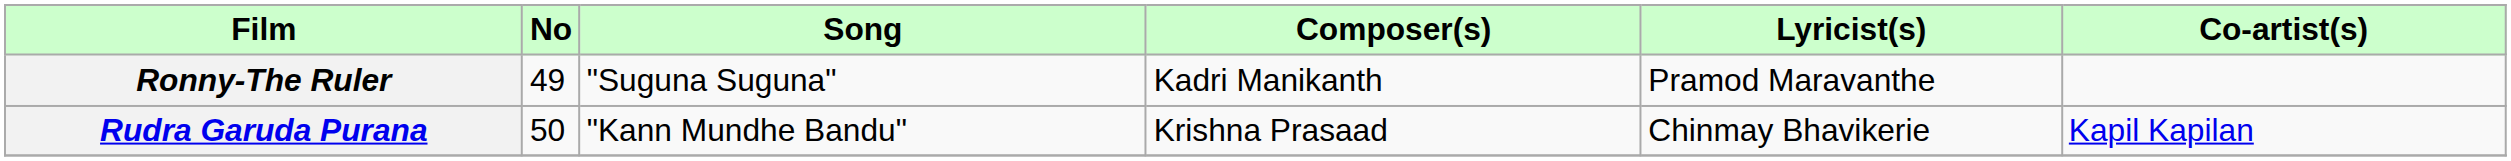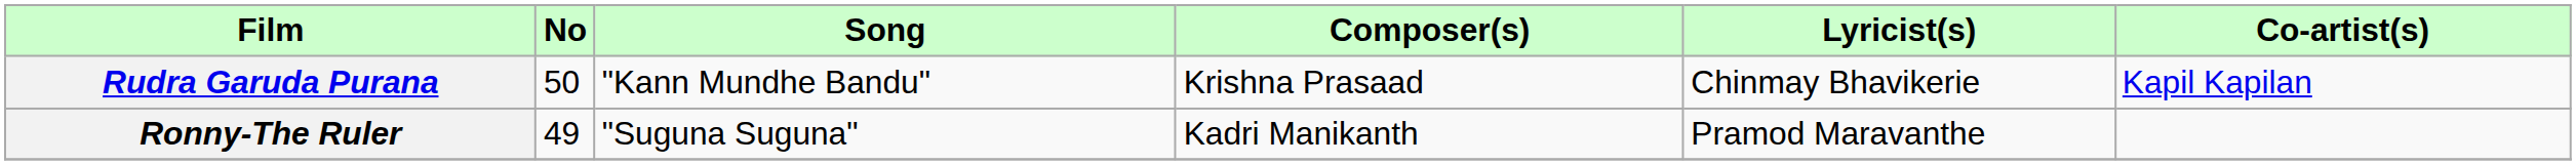 <table class="wikitable plainrowheaders" width="100%">
 <tr style="background:#cfc; text-align:center;">
 <td scope="col" width=21%><strong>Film</strong></td>
 <td><strong>No</strong></td>
 <td scope="col" width=23%><strong>Song</strong></td>
 <td scope="col" width=20%><strong>Composer(s)</strong></td>
 <td scope="col" width=17%><strong>Lyricist(s)</strong></td>
 <td scope="col" width=18%><strong>Co-artist(s)</strong></td>
 </tr>
 <tr>
+<th><em><a href='#'>Rudra Garuda Purana</a></em></th>
+<td>50</td>
+<td>"Kann Mundhe Bandu"</td>
+<td>Krishna Prasaad</td>
+<td>Chinmay Bhavikerie</td>
+<td><a href='#'>Kapil Kapilan</a></td>
+</tr>
+<tr>
 <th><em>Ronny-The Ruler</em></th>
 <td>49</td>
 <td>"Suguna Suguna"</td>
 <td>Kadri Manikanth</td>
 <td>Pramod Maravanthe</td>
 <td></td>
 </tr>
 <tr>
-<th><em><a href='#'>Rudra Garuda Purana</a></em></th>
-<td>50</td>
-<td>"Kann Mundhe Bandu"</td>
-<td>Krishna Prasaad</td>
-<td>Chinmay Bhavikerie</td>
-<td><a href='#'>Kapil Kapilan</a></td>
-</tr>
-<tr>
 </tr>
 </table>
